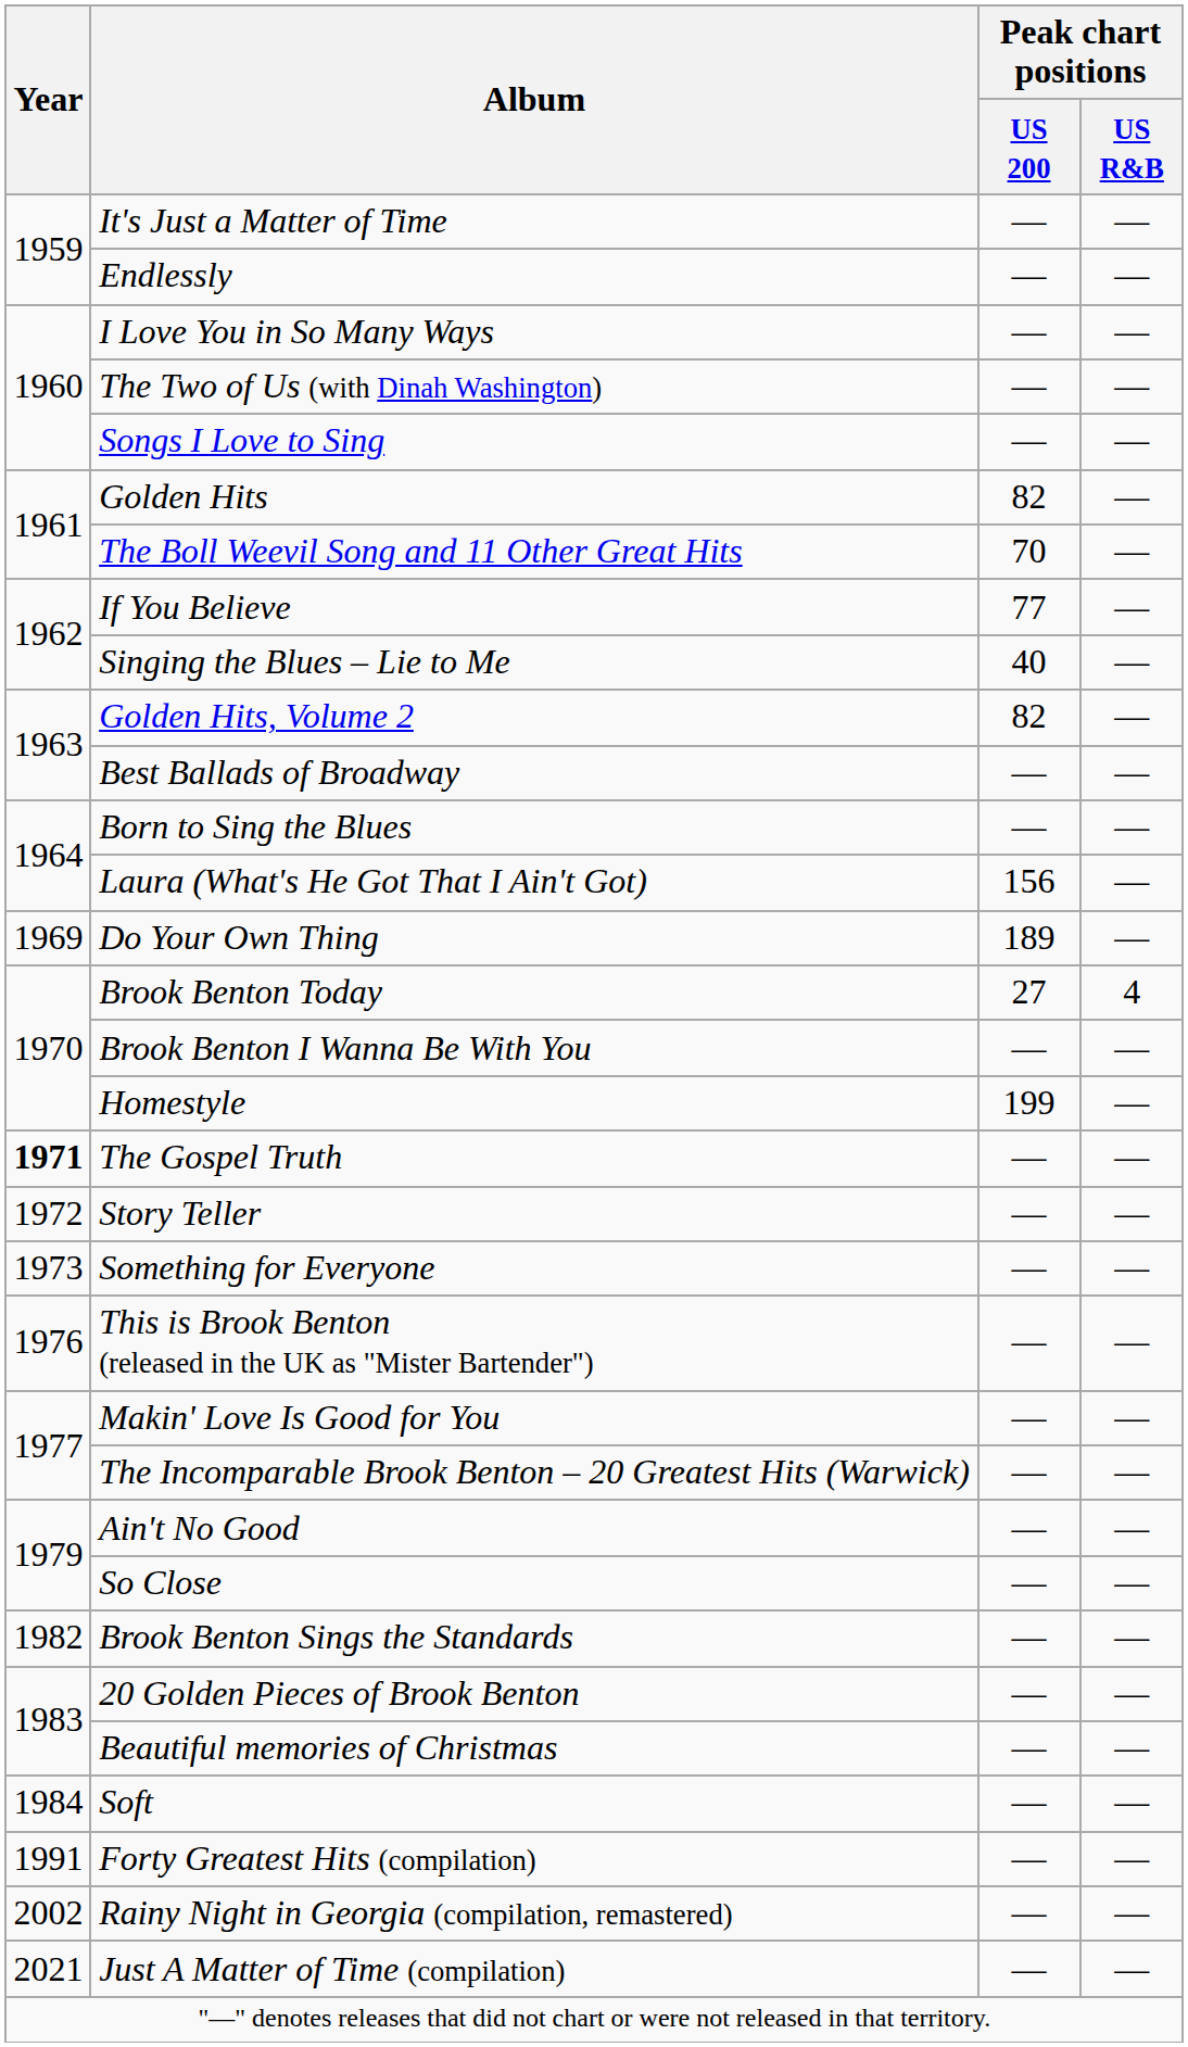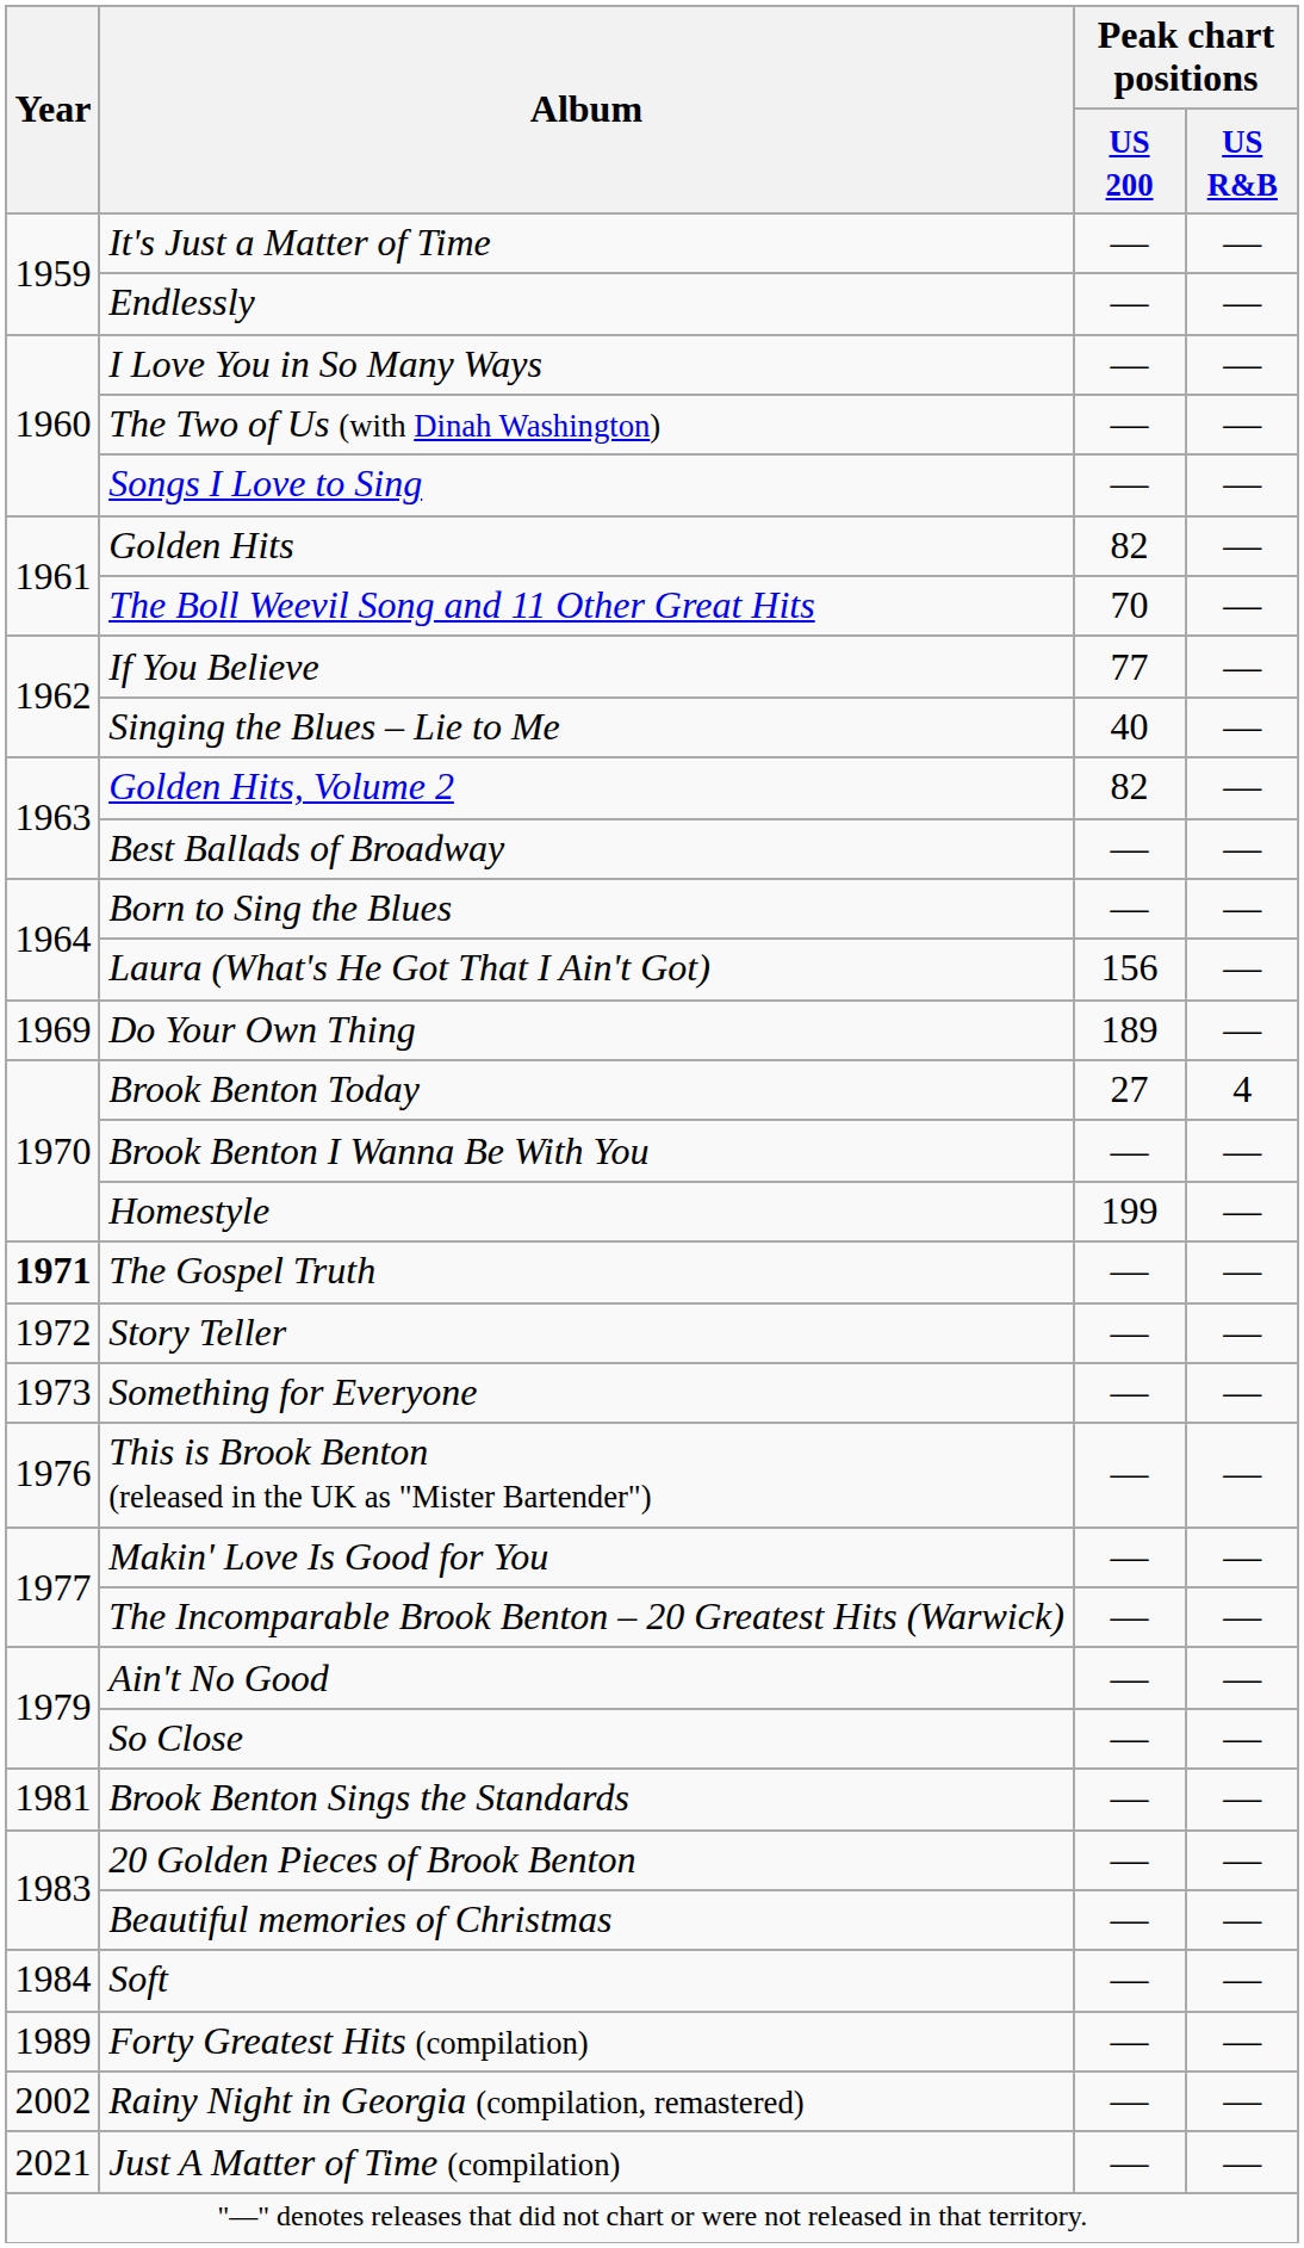 <table class="wikitable">
 <tr>
 <th scope="col" rowspan="2">Year</th>
 <th scope="col" rowspan="2">Album</th>
 <th scope="col" colspan="2">Peak chart positions</th>
 </tr>
 <tr>
 <th style="width:40px;"><small><a href='#'>US 200</a></small><br></th>
 <th style="width:40px;"><small><a href='#'>US R&B</a></small><br></th>
 </tr>
 <tr>
 <td rowspan="2">1959</td>
 <td><em>It's Just a Matter of Time</em></td>
 <td style="text-align:center;">—</td>
 <td style="text-align:center;">—</td>
 </tr>
 <tr>
 <td><em>Endlessly</em></td>
 <td style="text-align:center;">—</td>
 <td style="text-align:center;">—</td>
 </tr>
 <tr>
 <td rowspan="3">1960</td>
 <td><em>I Love You in So Many Ways</em></td>
 <td style="text-align:center;">—</td>
 <td style="text-align:center;">—</td>
 </tr>
 <tr>
 <td><em>The Two of Us</em> <small>(with <a href='#'>Dinah Washington</a>)</small></td>
 <td style="text-align:center;">—</td>
 <td style="text-align:center;">—</td>
 </tr>
 <tr>
 <td><em><a href='#'>Songs I Love to Sing</a></em></td>
 <td style="text-align:center;">—</td>
 <td style="text-align:center;">—</td>
 </tr>
 <tr>
 <td rowspan="2">1961</td>
 <td><em>Golden Hits</em></td>
 <td style="text-align:center;">82</td>
 <td style="text-align:center;">—</td>
 </tr>
 <tr>
 <td><em><a href='#'>The Boll Weevil Song and 11 Other Great Hits</a></em></td>
 <td style="text-align:center;">70</td>
 <td style="text-align:center;">—</td>
 </tr>
 <tr>
 <td rowspan="2">1962</td>
 <td><em>If You Believe</em></td>
 <td style="text-align:center;">77</td>
 <td style="text-align:center;">—</td>
 </tr>
 <tr>
 <td><em>Singing the Blues – Lie to Me</em></td>
 <td style="text-align:center;">40</td>
 <td style="text-align:center;">—</td>
 </tr>
 <tr>
 <td rowspan="2">1963</td>
 <td><em><a href='#'>Golden Hits, Volume 2</a></em></td>
 <td style="text-align:center;">82</td>
 <td style="text-align:center;">—</td>
 </tr>
 <tr>
 <td><em>Best Ballads of Broadway</em></td>
 <td style="text-align:center;">—</td>
 <td style="text-align:center;">—</td>
 </tr>
 <tr>
 <td rowspan="2">1964</td>
 <td><em>Born to Sing the Blues</em></td>
 <td style="text-align:center;">—</td>
 <td style="text-align:center;">—</td>
 </tr>
 <tr>
 <td><em>Laura (What's He Got That I Ain't Got)</em></td>
 <td style="text-align:center;">156</td>
 <td style="text-align:center;">—</td>
 </tr>
 <tr>
 <td>1969</td>
 <td><em>Do Your Own Thing</em></td>
 <td style="text-align:center;">189</td>
 <td style="text-align:center;">—</td>
 </tr>
 <tr>
 <td rowspan="3">1970</td>
 <td><em>Brook Benton Today</em></td>
 <td style="text-align:center;">27</td>
 <td style="text-align:center;">4</td>
 </tr>
 <tr>
 <td><em>Brook Benton I Wanna Be With You</em></td>
 <td style="text-align:center;">—</td>
 <td style="text-align:center;">—</td>
 </tr>
 <tr>
 <td><em>Homestyle</em></td>
 <td style="text-align:center;">199</td>
 <td style="text-align:center;">—</td>
 </tr>
 <tr>
 <td><strong>1971</strong></td>
 <td><em>The Gospel Truth</em></td>
 <td style="text-align:center;">—</td>
 <td style="text-align:center;">—</td>
 </tr>
 <tr>
 <td>1972</td>
 <td><em>Story Teller</em></td>
 <td style="text-align:center;">—</td>
 <td style="text-align:center;">—</td>
 </tr>
 <tr>
 <td>1973</td>
 <td><em>Something for Everyone</em></td>
 <td style="text-align:center;">—</td>
 <td style="text-align:center;">—</td>
 </tr>
 <tr>
 <td>1976</td>
 <td><em>This is Brook Benton</em><br><small>(released in the UK as "Mister Bartender")</small></td>
 <td style="text-align:center;">—</td>
 <td style="text-align:center;">—</td>
 </tr>
 <tr>
 <td rowspan="2">1977</td>
 <td><em>Makin' Love Is Good for You</em></td>
 <td style="text-align:center;">—</td>
 <td style="text-align:center;">—</td>
 </tr>
 <tr>
 <td><em>The Incomparable Brook Benton – 20 Greatest Hits (Warwick)</em></td>
 <td style="text-align:center;">—</td>
 <td style="text-align:center;">—</td>
 </tr>
 <tr>
 <td rowspan="2">1979</td>
 <td><em>Ain't No Good</em></td>
 <td style="text-align:center;">—</td>
 <td style="text-align:center;">—</td>
 </tr>
 <tr>
 <td><em>So Close</em></td>
 <td style="text-align:center;">—</td>
 <td style="text-align:center;">—</td>
 </tr>
 <tr>
-<td>1982</td>
+<td>1981</td>
 <td><em>Brook Benton Sings the Standards</em></td>
 <td style="text-align:center;">—</td>
 <td style="text-align:center;">—</td>
 </tr>
 <tr>
 <td rowspan="2">1983</td>
 <td><em>20 Golden Pieces of Brook Benton</em></td>
 <td style="text-align:center;">—</td>
 <td style="text-align:center;">—</td>
 </tr>
 <tr>
 <td><em>Beautiful memories of Christmas</em></td>
 <td style="text-align:center;">—</td>
 <td style="text-align:center;">—</td>
 </tr>
 <tr>
 <td>1984</td>
 <td><em>Soft</em></td>
 <td style="text-align:center;">—</td>
 <td style="text-align:center;">—</td>
 </tr>
 <tr>
-<td>1991</td>
+<td>1989</td>
 <td><em>Forty Greatest Hits</em> <small>(compilation)</small></td>
 <td style="text-align:center;">—</td>
 <td style="text-align:center;">—</td>
 </tr>
 <tr>
 <td>2002</td>
 <td><em>Rainy Night in Georgia</em> <small>(compilation, remastered)</small></td>
 <td style="text-align:center;">—</td>
 <td style="text-align:center;">—</td>
 </tr>
 <tr>
 <td>2021</td>
 <td><em>Just A Matter of Time</em> <small>(compilation)</small></td>
 <td style="text-align:center;">—</td>
 <td style="text-align:center;">—</td>
 </tr>
 <tr>
 <td colspan="6" style="text-align:center; font-size:9pt;">"—" denotes releases that did not chart or were not released in that territory.</td>
 </tr>
 </table>
